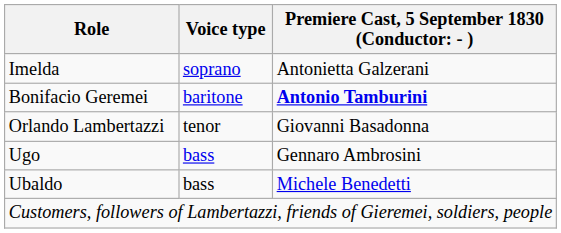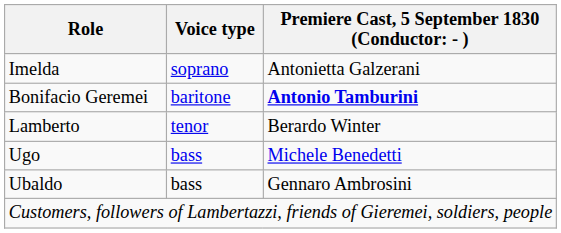 <table class="wikitable">
 <tr>
 <th>Role</th>
 <th>Voice type</th>
 <th>Premiere Cast, 5 September 1830<br>(Conductor: - )</th>
 </tr>
 <tr>
 <td>Imelda</td>
 <td><a href='#'>soprano</a></td>
 <td>Antonietta Galzerani</td>
 </tr>
 <tr>
 <td>Bonifacio Geremei</td>
 <td><a href='#'>baritone</a></td>
 <td><strong><a href='#'>Antonio Tamburini</a></strong></td>
 </tr>
 <tr>
-<td>Orlando Lambertazzi</td>
-<td>tenor</td>
-<td>Giovanni Basadonna</td>
+<td>Lamberto</td>
+<td><a href='#'>tenor</a></td>
+<td>Berardo Winter</td>
 </tr>
 <tr>
 <td>Ugo</td>
 <td><a href='#'>bass</a></td>
-<td>Gennaro Ambrosini</td>
+<td><a href='#'>Michele Benedetti</a></td>
 </tr>
 <tr>
 <td>Ubaldo</td>
 <td>bass</td>
-<td><a href='#'>Michele Benedetti</a></td>
+<td>Gennaro Ambrosini</td>
 </tr>
 <tr>
 <td colspan="3"><em>Customers, followers of Lambertazzi, friends of Gieremei, soldiers, people</em></td>
 </tr>
 </table>
